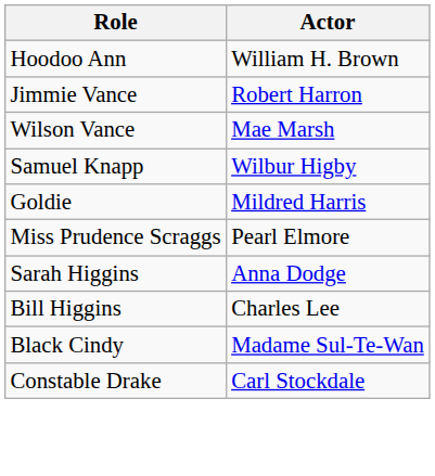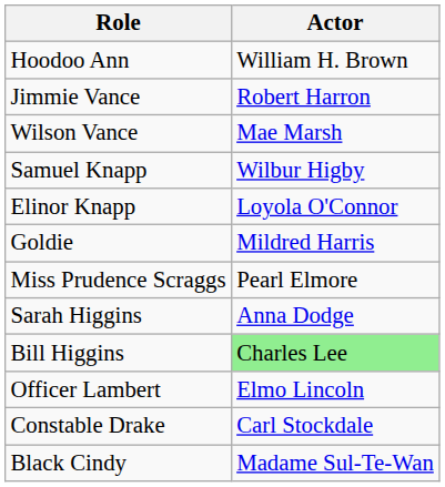 <table class="wikitable">
 <tr>
 <th>Role</th>
 <th>Actor</th>
 </tr>
 <tr>
 <td>Hoodoo Ann</td>
 <td>William H. Brown</td>
 </tr>
 <tr>
 <td>Jimmie Vance</td>
 <td><a href='#'>Robert Harron</a></td>
 </tr>
 <tr>
 <td>Wilson Vance</td>
 <td><a href='#'>Mae Marsh</a></td>
 </tr>
 <tr>
 <td>Samuel Knapp</td>
 <td><a href='#'>Wilbur Higby</a></td>
 </tr>
 <tr>
+<td>Elinor Knapp</td>
+<td><a href='#'>Loyola O'Connor</a></td>
+</tr>
+<tr>
 <td>Goldie</td>
 <td><a href='#'>Mildred Harris</a></td>
 </tr>
 <tr>
 <td>Miss Prudence Scraggs</td>
 <td>Pearl Elmore</td>
 </tr>
 <tr>
 <td>Sarah Higgins</td>
 <td><a href='#'>Anna Dodge</a></td>
 </tr>
 <tr>
 <td>Bill Higgins</td>
-<td>Charles Lee</td>
+<td style="background: lightgreen;">Charles Lee</td>
+</tr>
+<tr>
+<td>Officer Lambert</td>
+<td><a href='#'>Elmo Lincoln</a></td>
+</tr>
+<tr>
+<td>Constable Drake</td>
+<td><a href='#'>Carl Stockdale</a></td>
 </tr>
 <tr>
 <td>Black Cindy</td>
 <td><a href='#'>Madame Sul-Te-Wan</a></td>
 </tr>
-<tr>
-<td>Constable Drake</td>
-<td><a href='#'>Carl Stockdale</a></td>
-</tr>
 </table>
